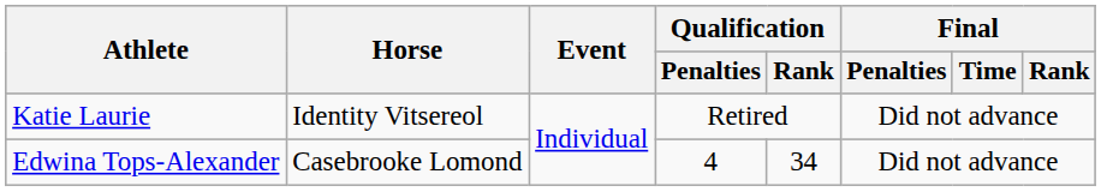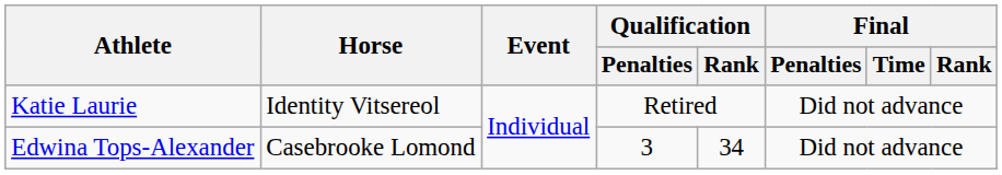 <table class=wikitable style=font-size:90%;text-align:center>
 <tr>
 <th rowspan="2">Athlete</th>
 <th rowspan="2">Horse</th>
 <th rowspan="2">Event</th>
 <th colspan="2">Qualification</th>
 <th colspan="3">Final</th>
 </tr>
 <tr style="font-size:95%">
 <th>Penalties</th>
 <th>Rank</th>
 <th>Penalties</th>
 <th>Time</th>
 <th>Rank</th>
 </tr>
 <tr>
 <td align=left><a href='#'>Katie Laurie</a></td>
 <td align=left>Identity Vitsereol</td>
 <td align=left rowspan=2><a href='#'>Individual</a></td>
 <td colspan="2">Retired</td>
 <td colspan="3">Did not advance</td>
 </tr>
 <tr>
 <td align=left><a href='#'>Edwina Tops-Alexander</a></td>
 <td align=left>Casebrooke Lomond</td>
-<td>4</td>
+<td>3</td>
 <td>34</td>
 <td colspan="3">Did not advance</td>
 </tr>
 </table>
